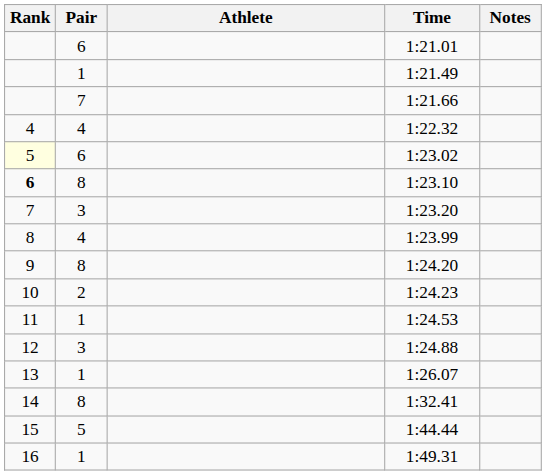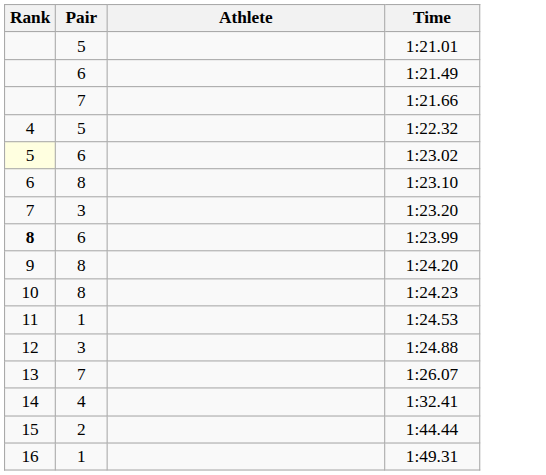 <table class=wikitable style="text-align:center">
 <tr>
 <th width=40>Rank</th>
 <th width=40>Pair</th>
 <th width=250>Athlete</th>
 <th width=80>Time</th>
-<th width=50>Notes</th>
+</tr>
+<tr>
+<td></td>
+<td>5</td>
+<td align=left></td>
+<td>1:21.01</td>
 </tr>
 <tr>
 <td></td>
 <td>6</td>
 <td align=left></td>
-<td>1:21.01</td>
-<td></td>
-</tr>
-<tr>
-<td></td>
-<td>1</td>
-<td align=left></td>
 <td>1:21.49</td>
-<td></td>
 </tr>
 <tr>
 <td></td>
 <td>7</td>
 <td align=left></td>
 <td>1:21.66</td>
-<td></td>
 </tr>
 <tr>
 <td>4</td>
-<td>4</td>
+<td>5</td>
 <td align=left></td>
 <td>1:22.32</td>
-<td></td>
 </tr>
 <tr>
 <td style="background: lightyellow;">5</td>
 <td>6</td>
 <td align=left></td>
 <td>1:23.02</td>
-<td></td>
 </tr>
 <tr>
-<td><strong>6</strong></td>
+<td>6</td>
 <td>8</td>
 <td align=left></td>
 <td>1:23.10</td>
-<td></td>
 </tr>
 <tr>
 <td>7</td>
 <td>3</td>
 <td align=left></td>
 <td>1:23.20</td>
-<td></td>
 </tr>
 <tr>
-<td>8</td>
-<td>4</td>
+<td><strong>8</strong></td>
+<td>6</td>
 <td align=left></td>
 <td>1:23.99</td>
-<td></td>
 </tr>
 <tr>
 <td>9</td>
 <td>8</td>
 <td align=left></td>
 <td>1:24.20</td>
-<td></td>
 </tr>
 <tr>
 <td>10</td>
-<td>2</td>
+<td>8</td>
 <td align=left></td>
 <td>1:24.23</td>
-<td></td>
 </tr>
 <tr>
 <td>11</td>
 <td>1</td>
 <td align=left></td>
 <td>1:24.53</td>
-<td></td>
 </tr>
 <tr>
 <td>12</td>
 <td>3</td>
 <td align=left></td>
 <td>1:24.88</td>
-<td></td>
 </tr>
 <tr>
 <td>13</td>
-<td>1</td>
+<td>7</td>
 <td align=left></td>
 <td>1:26.07</td>
-<td></td>
 </tr>
 <tr>
 <td>14</td>
-<td>8</td>
+<td>4</td>
 <td align=left></td>
 <td>1:32.41</td>
-<td></td>
 </tr>
 <tr>
 <td>15</td>
-<td>5</td>
+<td>2</td>
 <td align=left></td>
 <td>1:44.44</td>
-<td></td>
 </tr>
 <tr>
 <td>16</td>
 <td>1</td>
 <td align=left></td>
 <td>1:49.31</td>
-<td></td>
 </tr>
 </table>
